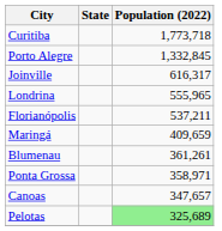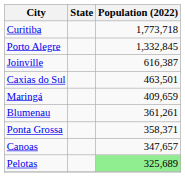 <table class="wikitable">
 <tr>
 <th>City</th>
 <th>State</th>
 <th>Population (2022)</th>
 </tr>
 <tr>
 <td><a href='#'>Curitiba</a></td>
 <td></td>
 <td align=right>1,773,718</td>
 </tr>
 <tr>
 <td><a href='#'>Porto Alegre</a></td>
 <td></td>
 <td align=right>1,332,845</td>
 </tr>
 <tr>
 <td><a href='#'>Joinville</a></td>
 <td></td>
-<td align=right>616,317</td>
+<td align=right>616,387</td>
 </tr>
 <tr>
-<td><a href='#'>Londrina</a></td>
+<td><a href='#'>Caxias do Sul</a></td>
 <td></td>
-<td align=right>555,965</td>
-</tr>
-<tr>
-<td><a href='#'>Florianópolis</a></td>
-<td></td>
-<td align=right>537,211</td>
+<td align=right>463,501</td>
 </tr>
 <tr>
 <td><a href='#'>Maringá</a></td>
 <td></td>
 <td align=right>409,659</td>
 </tr>
 <tr>
 <td><a href='#'>Blumenau</a></td>
 <td></td>
 <td align=right>361,261</td>
 </tr>
 <tr>
 <td><a href='#'>Ponta Grossa</a></td>
 <td></td>
-<td align=right>358,971</td>
+<td align=right>358,371</td>
 </tr>
 <tr>
 <td><a href='#'>Canoas</a></td>
 <td></td>
 <td align=right>347,657</td>
 </tr>
 <tr>
 <td><a href='#'>Pelotas</a></td>
 <td></td>
 <td align=right style="background: lightgreen;">325,689</td>
 </tr>
 <tr>
 </tr>
 </table>
